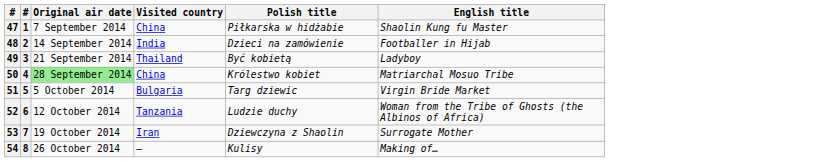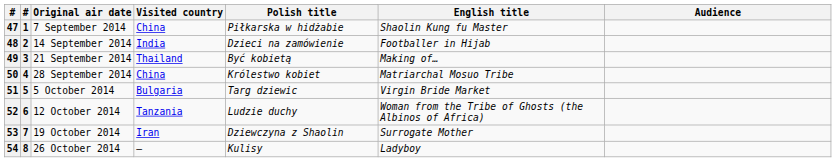 <table class="wikitable" border="1">
 <tr>
 <th>#</th>
 <th>#</th>
 <th>Original air date</th>
 <th>Visited country</th>
 <th width="200px">Polish title</th>
 <th width="300px">English title</th>
+<th width="300px">Audience</th>
 </tr>
 <tr>
 <th>47</th>
 <th>1</th>
 <td>7 September 2014</td>
 <td><a href='#'>China</a></td>
 <td><em>Piłkarska w hidżabie</em></td>
 <td><em>Shaolin Kung fu Master</em></td>
+<td></td>
 </tr>
 <tr>
 <th>48</th>
 <th>2</th>
 <td>14 September 2014</td>
 <td><a href='#'>India</a></td>
 <td><em>Dzieci na zamówienie</em></td>
 <td><em>Footballer in Hijab</em></td>
+<td></td>
 </tr>
 <tr>
 <th>49</th>
 <th>3</th>
 <td>21 September 2014</td>
 <td><a href='#'>Thailand</a></td>
 <td><em>Być kobietą</em></td>
-<td><em>Ladyboy</em></td>
+<td><em>Making of…</em></td>
+<td></td>
 </tr>
 <tr>
 <th>50</th>
 <th>4</th>
-<td style="background: lightgreen;">28 September 2014</td>
+<td>28 September 2014</td>
 <td><a href='#'>China</a></td>
 <td><em>Królestwo kobiet</em></td>
 <td><em>Matriarchal Mosuo Tribe</em></td>
+<td></td>
 </tr>
 <tr>
 <th>51</th>
 <th>5</th>
 <td>5 October 2014</td>
 <td><a href='#'>Bulgaria</a></td>
 <td><em>Targ dziewic</em></td>
 <td><em>Virgin Bride Market</em></td>
+<td></td>
 </tr>
 <tr>
 <th>52</th>
 <th>6</th>
 <td>12 October 2014</td>
 <td><a href='#'>Tanzania</a></td>
 <td><em>Ludzie duchy</em></td>
 <td><em>Woman from the Tribe of Ghosts (the Albinos of Africa)</em></td>
+<td></td>
 </tr>
 <tr>
 <th>53</th>
 <th>7</th>
 <td>19 October 2014</td>
 <td><a href='#'>Iran</a></td>
 <td><em>Dziewczyna z Shaolin</em></td>
 <td><em>Surrogate Mother</em></td>
+<td></td>
 </tr>
 <tr>
 <th>54</th>
 <th>8</th>
 <td>26 October 2014</td>
 <td>—</td>
 <td><em>Kulisy</em></td>
-<td><em>Making of…</em></td>
+<td><em>Ladyboy</em></td>
+<td></td>
 </tr>
 </table>
